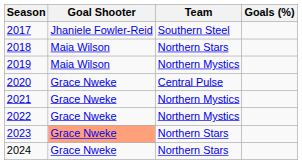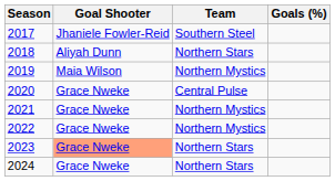 <table class="wikitable collapsible">
 <tr>
 <th>Season</th>
 <th>Goal Shooter</th>
 <th>Team</th>
 <th>Goals (%)</th>
 </tr>
 <tr>
 <td><a href='#'>2017</a></td>
 <td><a href='#'>Jhaniele Fowler-Reid</a></td>
 <td><a href='#'>Southern Steel</a></td>
 <td></td>
 </tr>
 <tr>
 <td><a href='#'>2018</a></td>
-<td><a href='#'>Maia Wilson</a></td>
+<td><a href='#'>Aliyah Dunn</a></td>
 <td><a href='#'>Northern Stars</a></td>
 <td></td>
 </tr>
 <tr>
 <td><a href='#'>2019</a></td>
 <td><a href='#'>Maia Wilson</a></td>
 <td><a href='#'>Northern Mystics</a></td>
 <td></td>
 </tr>
 <tr>
 <td><a href='#'>2020</a></td>
 <td><a href='#'>Grace Nweke</a></td>
 <td><a href='#'>Central Pulse</a></td>
 <td></td>
 </tr>
 <tr>
 <td><a href='#'>2021</a></td>
 <td><a href='#'>Grace Nweke</a></td>
 <td><a href='#'>Northern Mystics</a></td>
 <td></td>
 </tr>
 <tr>
 <td><a href='#'>2022</a></td>
 <td><a href='#'>Grace Nweke</a></td>
 <td><a href='#'>Northern Mystics</a></td>
 <td></td>
 </tr>
 <tr>
 <td><a href='#'>2023</a></td>
 <td style="background: lightsalmon;"><a href='#'>Grace Nweke</a></td>
 <td><a href='#'>Northern Stars</a></td>
 <td></td>
 </tr>
 <tr>
 <td>2024</td>
 <td><a href='#'>Grace Nweke</a></td>
 <td><a href='#'>Northern Stars</a></td>
 <td></td>
 </tr>
 </table>
